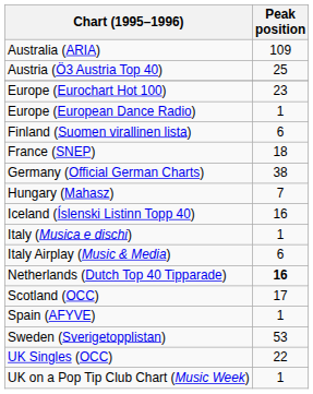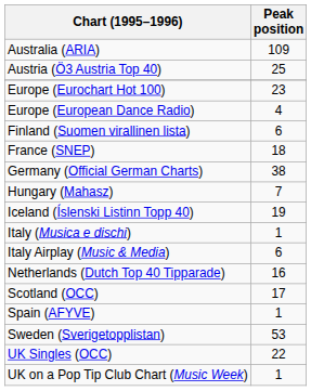 <table class="wikitable sortable">
 <tr>
 <th>Chart (1995–1996)</th>
 <th>Peak<br>position</th>
 </tr>
 <tr>
 <td>Australia (<a href='#'>ARIA</a>)</td>
 <td align="center">109</td>
 </tr>
 <tr>
 <td>Austria (<a href='#'>Ö3 Austria Top 40</a>)</td>
 <td align="center">25</td>
 </tr>
 <tr>
 </tr>
 <tr>
 <td>Europe (<a href='#'>Eurochart Hot 100</a>)</td>
 <td align="center">23</td>
 </tr>
 <tr>
 <td>Europe (<a href='#'>European Dance Radio</a>)</td>
-<td align="center">1</td>
+<td align="center">4</td>
 </tr>
 <tr>
 <td>Finland (<a href='#'>Suomen virallinen lista</a>)</td>
 <td align="center">6</td>
 </tr>
 <tr>
 <td>France (<a href='#'>SNEP</a>)</td>
 <td align="center">18</td>
 </tr>
 <tr>
 <td>Germany (<a href='#'>Official German Charts</a>)</td>
 <td align="center">38</td>
 </tr>
 <tr>
 <td>Hungary (<a href='#'>Mahasz</a>)</td>
 <td align="center">7</td>
 </tr>
 <tr>
 <td>Iceland (<a href='#'>Íslenski Listinn Topp 40</a>)</td>
-<td align="center">16</td>
+<td align="center">19</td>
 </tr>
 <tr>
 <td>Italy (<em><a href='#'>Musica e dischi</a></em>)</td>
 <td align="center">1</td>
 </tr>
 <tr>
 <td>Italy Airplay (<em><a href='#'>Music & Media</a></em>)</td>
 <td align="center">6</td>
 </tr>
 <tr>
 <td>Netherlands (<a href='#'>Dutch Top 40 Tipparade</a>)</td>
-<td align="center"><strong>16</strong></td>
+<td align="center">16</td>
 </tr>
 <tr>
 <td>Scotland (<a href='#'>OCC</a>)</td>
 <td align="center">17</td>
 </tr>
 <tr>
 <td>Spain (<a href='#'>AFYVE</a>)</td>
 <td align="center">1</td>
 </tr>
 <tr>
 <td>Sweden (<a href='#'>Sverigetopplistan</a>)</td>
 <td align="center">53</td>
 </tr>
 <tr>
 <td><a href='#'>UK Singles</a> (<a href='#'>OCC</a>)</td>
 <td align="center">22</td>
 </tr>
 <tr>
 <td>UK on a Pop Tip Club Chart (<em><a href='#'>Music Week</a></em>)</td>
 <td align="center">1</td>
 </tr>
 </table>
